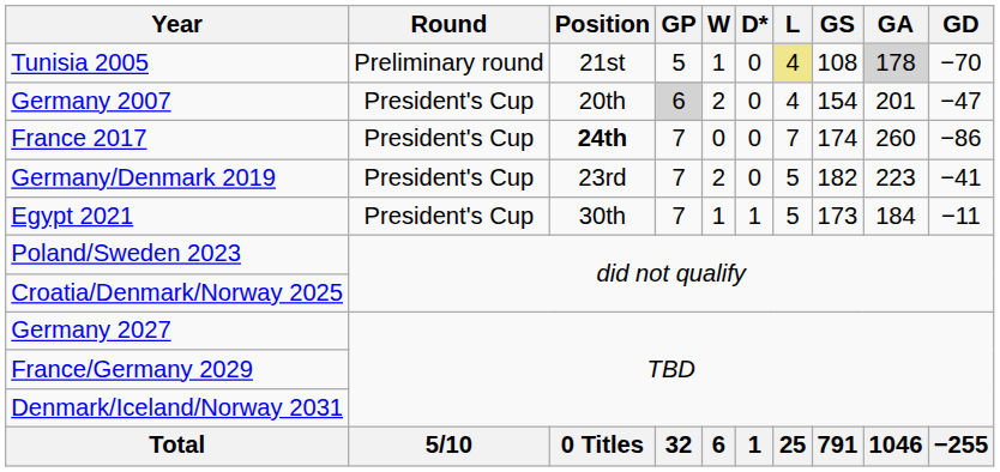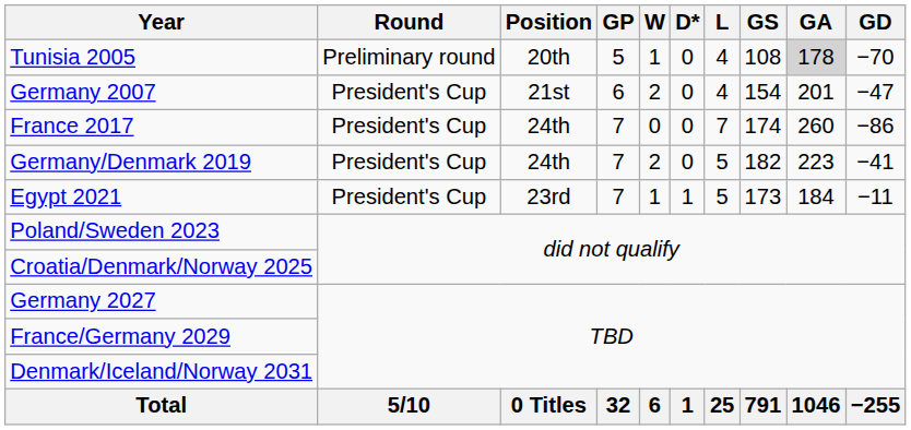 <table class="wikitable" style="text-align: center;">
 <tr>
 <th>Year</th>
 <th>Round</th>
 <th>Position</th>
 <th>GP</th>
 <th>W</th>
 <th>D*</th>
 <th>L</th>
 <th>GS</th>
 <th>GA</th>
 <th>GD</th>
 </tr>
 <tr>
 <td align=left><a href='#'>Tunisia 2005</a></td>
 <td>Preliminary round</td>
-<td>21st</td>
+<td>20th</td>
 <td>5</td>
 <td>1</td>
 <td>0</td>
-<td style="background: khaki;">4</td>
+<td>4</td>
 <td>108</td>
 <td style="background: lightgrey;">178</td>
 <td>−70</td>
 </tr>
 <tr>
 <td align=left><a href='#'>Germany 2007</a></td>
 <td>President's Cup</td>
-<td>20th</td>
-<td style="background: lightgrey;">6</td>
+<td>21st</td>
+<td>6</td>
 <td>2</td>
 <td>0</td>
 <td>4</td>
 <td>154</td>
 <td>201</td>
 <td>−47</td>
 </tr>
 <tr>
 <td align=left><a href='#'>France 2017</a></td>
 <td>President's Cup</td>
-<td><strong>24th</strong></td>
+<td>24th</td>
 <td>7</td>
 <td>0</td>
 <td>0</td>
 <td>7</td>
 <td>174</td>
 <td>260</td>
 <td>−86</td>
 </tr>
 <tr>
 <td align=left><a href='#'>Germany/Denmark 2019</a></td>
 <td>President's Cup</td>
-<td>23rd</td>
+<td>24th</td>
 <td>7</td>
 <td>2</td>
 <td>0</td>
 <td>5</td>
 <td>182</td>
 <td>223</td>
 <td>−41</td>
 </tr>
 <tr>
 <td align=left><a href='#'>Egypt 2021</a></td>
 <td>President's Cup</td>
-<td>30th</td>
+<td>23rd</td>
 <td>7</td>
 <td>1</td>
 <td>1</td>
 <td>5</td>
 <td>173</td>
 <td>184</td>
 <td>−11</td>
 </tr>
 <tr>
 <td align=left><a href='#'>Poland/Sweden 2023</a></td>
 <td colspan=9 rowspan=2><em>did not qualify</em></td>
 </tr>
 <tr>
 <td align=left><a href='#'>Croatia/Denmark/Norway 2025</a></td>
 </tr>
 <tr>
 <td align=left><a href='#'>Germany 2027</a></td>
 <td colspan=9 rowspan=3><em>TBD</em></td>
 </tr>
 <tr>
 <td align=left><a href='#'>France/Germany 2029</a></td>
 </tr>
 <tr>
 <td align=left><a href='#'>Denmark/Iceland/Norway 2031</a></td>
 </tr>
 <tr>
 <th>Total</th>
 <th>5/10</th>
 <th>0 Titles</th>
 <th>32</th>
 <th>6</th>
 <th>1</th>
 <th>25</th>
 <th>791</th>
 <th>1046</th>
 <th>−255</th>
 </tr>
 </table>
